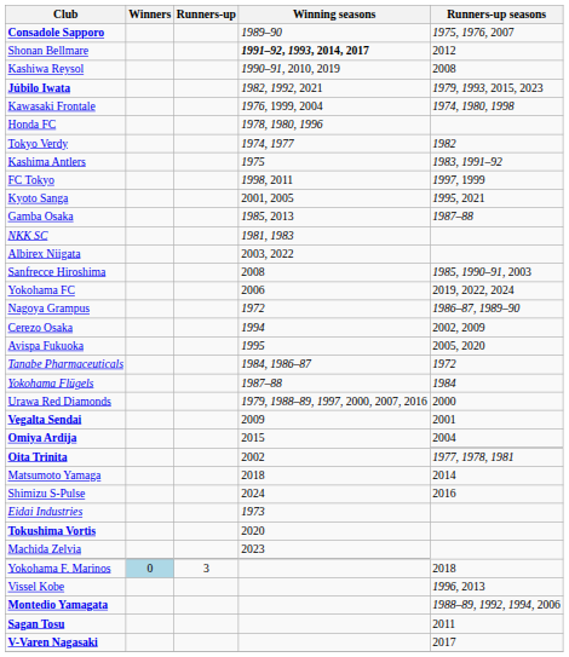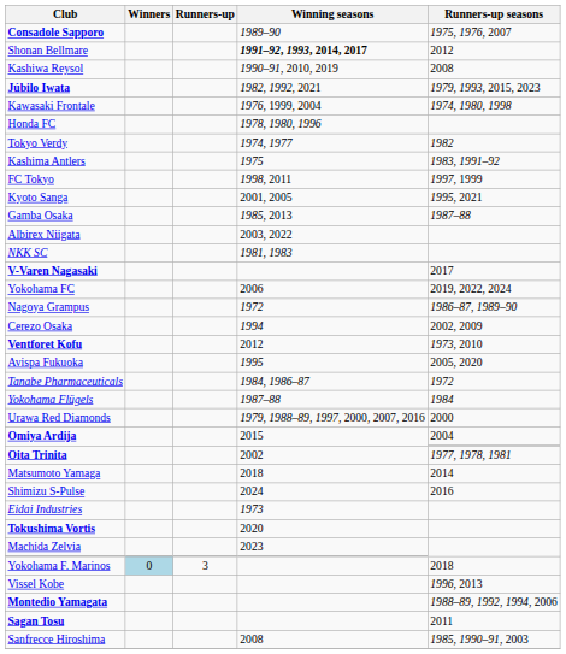 <table class="wikitable">
 <tr>
 <th>Club</th>
 <th>Winners</th>
 <th>Runners-up</th>
 <th>Winning seasons</th>
 <th>Runners-up seasons</th>
 </tr>
 <tr>
 <td><strong><a href='#'>Consadole Sapporo</a></strong></td>
 <td></td>
 <td></td>
 <td><em>1989–90</em></td>
 <td><em>1975</em>, <em>1976</em>, 2007</td>
 </tr>
 <tr>
 <td><a href='#'>Shonan Bellmare</a></td>
 <td></td>
 <td></td>
 <td><strong><em>1991–92</em>, <em>1993</em>, 2014, 2017</strong></td>
 <td>2012</td>
 </tr>
 <tr>
 <td><a href='#'>Kashiwa Reysol</a></td>
 <td></td>
 <td></td>
 <td><em>1990–91</em>, 2010, 2019</td>
 <td>2008</td>
 </tr>
 <tr>
 <td><strong><a href='#'>Júbilo Iwata</a></strong></td>
 <td></td>
 <td></td>
 <td><em>1982</em>, <em>1992</em>, 2021</td>
 <td><em>1979</em>, <em>1993</em>, 2015, 2023</td>
 </tr>
 <tr>
 <td><a href='#'>Kawasaki Frontale</a></td>
 <td></td>
 <td></td>
 <td><em>1976</em>, 1999, 2004</td>
 <td><em>1974</em>, <em>1980</em>, <em>1998</em></td>
 </tr>
 <tr>
 <td><a href='#'>Honda FC</a></td>
 <td></td>
 <td></td>
 <td><em>1978</em>, <em>1980</em>, <em>1996</em></td>
 <td></td>
 </tr>
 <tr>
 <td><a href='#'>Tokyo Verdy</a></td>
 <td></td>
 <td></td>
 <td><em>1974</em>, <em>1977</em></td>
 <td><em>1982</em></td>
 </tr>
 <tr>
 <td><a href='#'>Kashima Antlers</a></td>
 <td></td>
 <td></td>
 <td><em>1975</em></td>
 <td><em>1983</em>, <em>1991–92</em></td>
 </tr>
 <tr>
 <td><a href='#'>FC Tokyo</a></td>
 <td></td>
 <td></td>
 <td><em>1998</em>, 2011</td>
 <td><em>1997</em>, 1999</td>
 </tr>
 <tr>
 <td><a href='#'>Kyoto Sanga</a></td>
 <td></td>
 <td></td>
 <td>2001, 2005</td>
 <td><em>1995</em>, 2021</td>
 </tr>
 <tr>
 <td><a href='#'>Gamba Osaka</a></td>
 <td></td>
 <td></td>
 <td><em>1985</em>, 2013</td>
 <td><em>1987–88</em></td>
 </tr>
 <tr>
+<td><a href='#'>Albirex Niigata</a></td>
+<td></td>
+<td></td>
+<td>2003, 2022</td>
+<td></td>
+</tr>
+<tr>
 <td><em><a href='#'>NKK SC</a></em></td>
 <td></td>
 <td></td>
 <td><em>1981</em>, <em>1983</em></td>
 <td></td>
 </tr>
 <tr>
-<td><a href='#'>Albirex Niigata</a></td>
+<td><strong><a href='#'>V-Varen Nagasaki</a></strong></td>
 <td></td>
 <td></td>
-<td>2003, 2022</td>
 <td></td>
-</tr>
-<tr>
-<td><a href='#'>Sanfrecce Hiroshima</a></td>
-<td></td>
-<td></td>
-<td>2008</td>
-<td><em>1985</em>, <em>1990–91</em>, 2003</td>
+<td>2017</td>
 </tr>
 <tr>
 <td><a href='#'>Yokohama FC</a></td>
 <td></td>
 <td></td>
 <td>2006</td>
 <td>2019, 2022, 2024</td>
 </tr>
 <tr>
 <td><a href='#'>Nagoya Grampus</a></td>
 <td></td>
 <td></td>
 <td><em>1972</em></td>
 <td><em>1986–87</em>, <em>1989–90</em></td>
 </tr>
 <tr>
 <td><a href='#'>Cerezo Osaka</a></td>
 <td></td>
 <td></td>
 <td><em>1994</em></td>
 <td>2002, 2009</td>
+</tr>
+<tr>
+<td><strong><a href='#'>Ventforet Kofu</a></strong></td>
+<td></td>
+<td></td>
+<td>2012</td>
+<td><em>1973</em>, 2010</td>
 </tr>
 <tr>
 <td><a href='#'>Avispa Fukuoka</a></td>
 <td></td>
 <td></td>
 <td><em>1995</em></td>
 <td>2005, 2020</td>
 </tr>
 <tr>
 <td><em><a href='#'>Tanabe Pharmaceuticals</a></em></td>
 <td></td>
 <td></td>
 <td><em>1984</em>, <em>1986–87</em></td>
 <td><em>1972</em></td>
 </tr>
 <tr>
 <td><em><a href='#'>Yokohama Flügels</a></em></td>
 <td></td>
 <td></td>
 <td><em>1987–88</em></td>
 <td><em>1984</em></td>
 </tr>
 <tr>
 <td><a href='#'>Urawa Red Diamonds</a></td>
 <td></td>
 <td></td>
 <td><em>1979</em>, <em>1988–89</em>, <em>1997</em>, 2000, 2007, 2016</td>
 <td>2000</td>
-</tr>
-<tr>
-<td><strong><a href='#'>Vegalta Sendai</a></strong></td>
-<td></td>
-<td></td>
-<td>2009</td>
-<td>2001</td>
 </tr>
 <tr>
 <td><strong><a href='#'>Omiya Ardija</a></strong></td>
 <td></td>
 <td></td>
 <td>2015</td>
 <td>2004</td>
 </tr>
 <tr>
 <td><strong><a href='#'>Oita Trinita</a></strong></td>
 <td></td>
 <td></td>
 <td>2002</td>
 <td style="border-top-width: 2px;"><em>1977</em>, <em>1978</em>, <em>1981</em></td>
 </tr>
 <tr>
 <td><a href='#'>Matsumoto Yamaga</a></td>
 <td></td>
 <td></td>
 <td>2018</td>
 <td>2014</td>
 </tr>
 <tr>
 <td><a href='#'>Shimizu S-Pulse</a></td>
 <td></td>
 <td></td>
 <td>2024</td>
 <td>2016</td>
 </tr>
 <tr>
 <td><em><a href='#'>Eidai Industries</a></em></td>
 <td></td>
 <td></td>
 <td><em>1973</em></td>
 <td></td>
 </tr>
 <tr>
 <td><strong><a href='#'>Tokushima Vortis</a></strong></td>
 <td></td>
 <td></td>
 <td>2020</td>
 <td></td>
 </tr>
 <tr>
 <td><a href='#'>Machida Zelvia</a></td>
 <td></td>
 <td></td>
 <td>2023</td>
 <td></td>
 </tr>
 <tr>
 <td style="border-top-width: 2px;"><a href='#'>Yokohama F. Marinos</a></td>
 <td style="background: lightblue; border-top-width: 2px;" align=center>0</td>
 <td style="border-top-width: 2px;" align=center>3</td>
 <td style="border-top-width: 2px;"></td>
 <td>2018</td>
 </tr>
 <tr>
 <td><a href='#'>Vissel Kobe</a></td>
 <td></td>
 <td></td>
 <td></td>
 <td><em>1996</em>, 2013</td>
 </tr>
 <tr>
 <td><strong><a href='#'>Montedio Yamagata</a></strong></td>
 <td></td>
 <td></td>
 <td></td>
 <td><em>1988–89</em>, <em>1992</em>, <em>1994</em>, 2006</td>
 </tr>
 <tr>
 <td><strong><a href='#'>Sagan Tosu</a></strong></td>
 <td></td>
 <td></td>
 <td></td>
 <td>2011</td>
 </tr>
 <tr>
-<td><strong><a href='#'>V-Varen Nagasaki</a></strong></td>
+<td><a href='#'>Sanfrecce Hiroshima</a></td>
 <td></td>
 <td></td>
-<td></td>
-<td>2017</td>
+<td>2008</td>
+<td><em>1985</em>, <em>1990–91</em>, 2003</td>
 </tr>
 <tr>
 </tr>
 </table>
